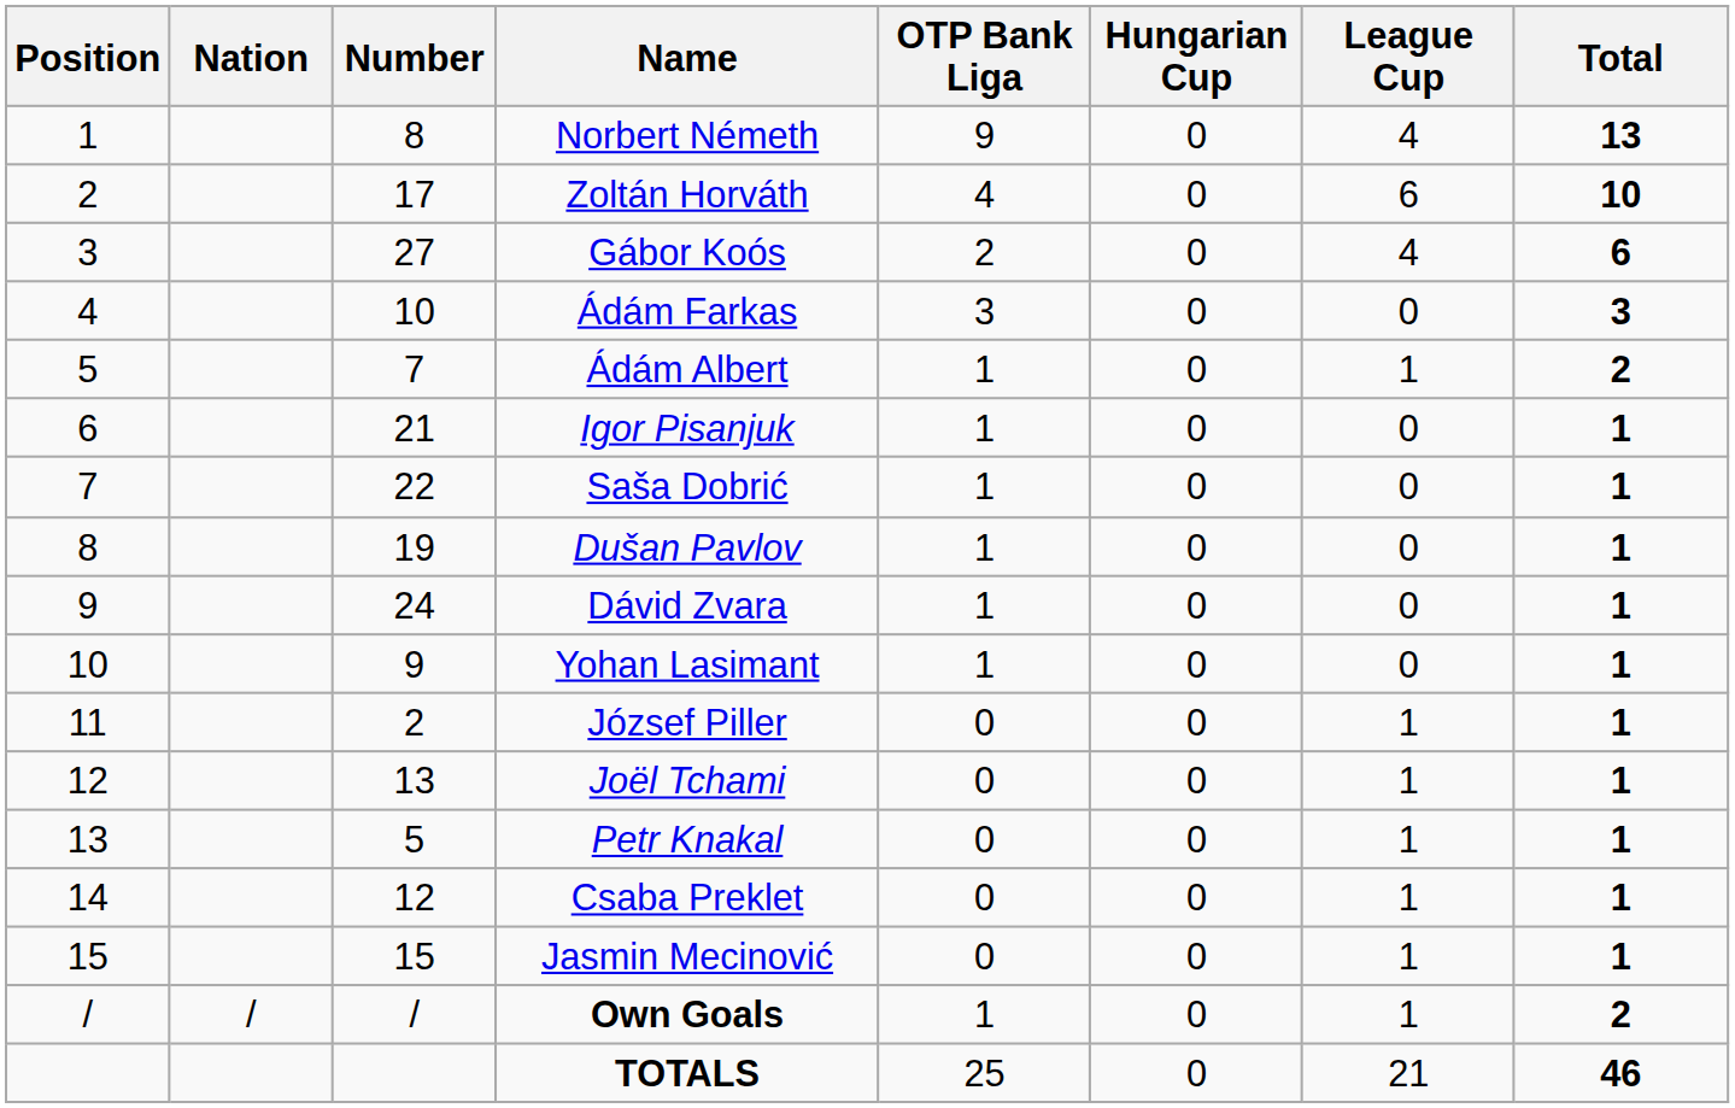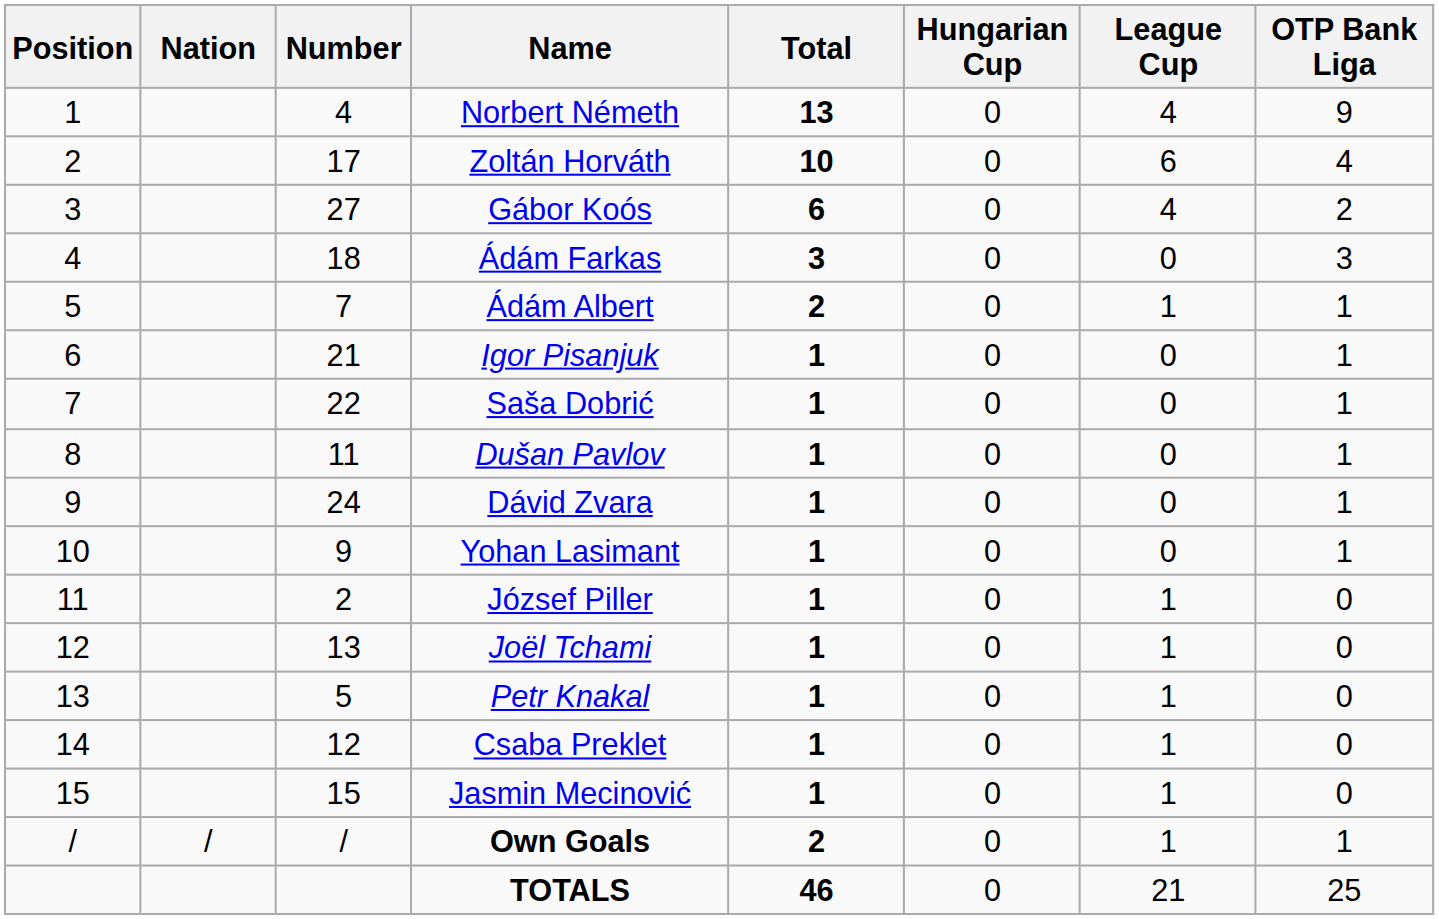 <table class="wikitable" style="font-size: 95%; text-align: center;">
 <tr>
 <th width=60>Position</th>
 <th width=60>Nation</th>
 <th width=60>Number</th>
 <th width=150>Name</th>
-<th width=80>OTP Bank Liga</th>
+<th width=80>Total</th>
 <th width=80>Hungarian Cup</th>
 <th width=80>League Cup</th>
-<th width=80>Total</th>
+<th width=80>OTP Bank Liga</th>
 </tr>
 <tr>
 <td>1</td>
 <td></td>
-<td>8</td>
+<td>4</td>
 <td><a href='#'>Norbert Németh</a></td>
-<td>9</td>
+<td><strong>13</strong></td>
 <td>0</td>
 <td>4</td>
-<td><strong>13</strong></td>
+<td>9</td>
 </tr>
 <tr>
 <td>2</td>
 <td></td>
 <td>17</td>
 <td><a href='#'>Zoltán Horváth</a></td>
-<td>4</td>
+<td><strong>10</strong></td>
 <td>0</td>
 <td>6</td>
-<td><strong>10</strong></td>
+<td>4</td>
 </tr>
 <tr>
 <td>3</td>
 <td></td>
 <td>27</td>
 <td><a href='#'>Gábor Koós</a></td>
-<td>2</td>
+<td><strong>6</strong></td>
 <td>0</td>
 <td>4</td>
-<td><strong>6</strong></td>
+<td>2</td>
 </tr>
 <tr>
 <td>4</td>
 <td></td>
-<td>10</td>
+<td>18</td>
 <td><a href='#'>Ádám Farkas</a></td>
-<td>3</td>
+<td><strong>3</strong></td>
 <td>0</td>
 <td>0</td>
-<td><strong>3</strong></td>
+<td>3</td>
 </tr>
 <tr>
 <td>5</td>
 <td></td>
 <td>7</td>
 <td><a href='#'>Ádám Albert</a></td>
-<td>1</td>
+<td><strong>2</strong></td>
 <td>0</td>
 <td>1</td>
-<td><strong>2</strong></td>
+<td>1</td>
 </tr>
 <tr>
 <td>6</td>
 <td></td>
 <td>21</td>
 <td><em><a href='#'>Igor Pisanjuk</a></em></td>
-<td>1</td>
+<td><strong>1</strong></td>
 <td>0</td>
 <td>0</td>
-<td><strong>1</strong></td>
+<td>1</td>
 </tr>
 <tr>
 <td>7</td>
 <td></td>
 <td>22</td>
 <td><a href='#'>Saša Dobrić</a></td>
-<td>1</td>
+<td><strong>1</strong></td>
 <td>0</td>
 <td>0</td>
-<td><strong>1</strong></td>
+<td>1</td>
 </tr>
 <tr>
 <td>8</td>
 <td></td>
-<td>19</td>
+<td>11</td>
 <td><em><a href='#'>Dušan Pavlov</a></em></td>
-<td>1</td>
+<td><strong>1</strong></td>
 <td>0</td>
 <td>0</td>
-<td><strong>1</strong></td>
+<td>1</td>
 </tr>
 <tr>
 <td>9</td>
 <td></td>
 <td>24</td>
 <td><a href='#'>Dávid Zvara</a></td>
-<td>1</td>
+<td><strong>1</strong></td>
 <td>0</td>
 <td>0</td>
-<td><strong>1</strong></td>
+<td>1</td>
 </tr>
 <tr>
 <td>10</td>
 <td></td>
 <td>9</td>
 <td><a href='#'>Yohan Lasimant</a></td>
-<td>1</td>
+<td><strong>1</strong></td>
 <td>0</td>
 <td>0</td>
-<td><strong>1</strong></td>
+<td>1</td>
 </tr>
 <tr>
 <td>11</td>
 <td></td>
 <td>2</td>
 <td><a href='#'>József Piller</a></td>
-<td>0</td>
+<td><strong>1</strong></td>
 <td>0</td>
 <td>1</td>
-<td><strong>1</strong></td>
+<td>0</td>
 </tr>
 <tr>
 <td>12</td>
 <td></td>
 <td>13</td>
 <td><em><a href='#'>Joël Tchami</a></em></td>
-<td>0</td>
+<td><strong>1</strong></td>
 <td>0</td>
 <td>1</td>
-<td><strong>1</strong></td>
+<td>0</td>
 </tr>
 <tr>
 <td>13</td>
 <td></td>
 <td>5</td>
 <td><em><a href='#'>Petr Knakal</a></em></td>
-<td>0</td>
+<td><strong>1</strong></td>
 <td>0</td>
 <td>1</td>
-<td><strong>1</strong></td>
+<td>0</td>
 </tr>
 <tr>
 <td>14</td>
 <td></td>
 <td>12</td>
 <td><a href='#'>Csaba Preklet</a></td>
-<td>0</td>
+<td><strong>1</strong></td>
 <td>0</td>
 <td>1</td>
-<td><strong>1</strong></td>
+<td>0</td>
 </tr>
 <tr>
 <td>15</td>
 <td></td>
 <td>15</td>
 <td><a href='#'>Jasmin Mecinović</a></td>
-<td>0</td>
+<td><strong>1</strong></td>
 <td>0</td>
 <td>1</td>
-<td><strong>1</strong></td>
+<td>0</td>
 </tr>
 <tr>
 <td>/</td>
 <td>/</td>
 <td>/</td>
 <td><strong>Own Goals</strong></td>
-<td>1</td>
+<td><strong>2</strong></td>
 <td>0</td>
 <td>1</td>
-<td><strong>2</strong></td>
+<td>1</td>
 </tr>
 <tr>
 <td></td>
 <td></td>
 <td></td>
 <td><strong>TOTALS</strong></td>
-<td>25</td>
+<td><strong>46</strong></td>
 <td>0</td>
 <td>21</td>
-<td><strong>46</strong></td>
+<td>25</td>
 </tr>
 </table>
